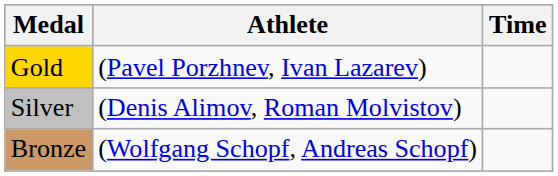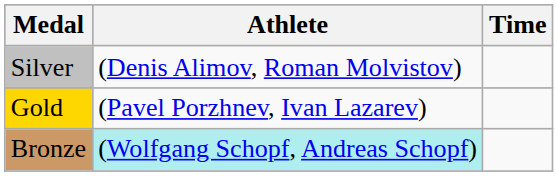 <table class="wikitable">
 <tr>
 <th>Medal</th>
 <th>Athlete</th>
 <th>Time</th>
 </tr>
 <tr>
+<td bgcolor="silver">Silver</td>
+<td> (<a href='#'>Denis Alimov</a>, <a href='#'>Roman Molvistov</a>)</td>
+<td></td>
+</tr>
+<tr>
 <td bgcolor="gold">Gold</td>
 <td> (<a href='#'>Pavel Porzhnev</a>, <a href='#'>Ivan Lazarev</a>)</td>
 <td></td>
 </tr>
 <tr>
-<td bgcolor="silver">Silver</td>
-<td> (<a href='#'>Denis Alimov</a>, <a href='#'>Roman Molvistov</a>)</td>
-<td></td>
-</tr>
-<tr>
 <td bgcolor="CC9966">Bronze</td>
-<td> (<a href='#'>Wolfgang Schopf</a>, <a href='#'>Andreas Schopf</a>)</td>
+<td style="background: paleturquoise;"> (<a href='#'>Wolfgang Schopf</a>, <a href='#'>Andreas Schopf</a>)</td>
 <td></td>
 </tr>
 </table>
